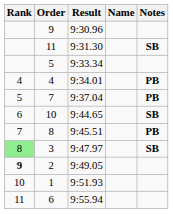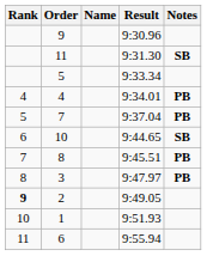 <table class="wikitable" style="text-align:center">
 <tr>
 <th>Rank</th>
 <th>Order</th>
+<th>Name</th>
 <th>Result</th>
-<th>Name</th>
 <th>Notes</th>
 </tr>
 <tr>
 <td></td>
 <td>9</td>
+<td align="left"></td>
 <td>9:30.96</td>
-<td align="left"></td>
 <td></td>
 </tr>
 <tr>
 <td></td>
 <td>11</td>
+<td align="left"></td>
 <td>9:31.30</td>
-<td align="left"></td>
 <td><strong>SB</strong></td>
 </tr>
 <tr>
 <td></td>
 <td>5</td>
+<td align="left"></td>
 <td>9:33.34</td>
-<td align="left"></td>
 <td></td>
 </tr>
 <tr>
 <td>4</td>
 <td>4</td>
+<td align="left"></td>
 <td>9:34.01</td>
-<td align="left"></td>
 <td><strong>PB</strong></td>
 </tr>
 <tr>
 <td>5</td>
 <td>7</td>
+<td align="left"></td>
 <td>9:37.04</td>
-<td align="left"></td>
 <td><strong>PB</strong></td>
 </tr>
 <tr>
 <td>6</td>
 <td>10</td>
+<td align="left"></td>
 <td>9:44.65</td>
-<td align="left"></td>
 <td><strong>SB</strong></td>
 </tr>
 <tr>
 <td>7</td>
 <td>8</td>
+<td align="left"></td>
 <td>9:45.51</td>
-<td align="left"></td>
 <td><strong>PB</strong></td>
 </tr>
 <tr>
-<td style="background: lightgreen;">8</td>
+<td>8</td>
 <td>3</td>
+<td align="left"></td>
 <td>9:47.97</td>
-<td align="left"></td>
-<td><strong>SB</strong></td>
+<td><strong>PB</strong></td>
 </tr>
 <tr>
 <td><strong>9</strong></td>
 <td>2</td>
+<td align="left"></td>
 <td>9:49.05</td>
-<td align="left"></td>
 <td></td>
 </tr>
 <tr>
 <td>10</td>
 <td>1</td>
+<td align="left"></td>
 <td>9:51.93</td>
-<td align="left"></td>
 <td></td>
 </tr>
 <tr>
 <td>11</td>
 <td>6</td>
+<td align="left"></td>
 <td>9:55.94</td>
-<td align="left"></td>
 <td></td>
 </tr>
 </table>
